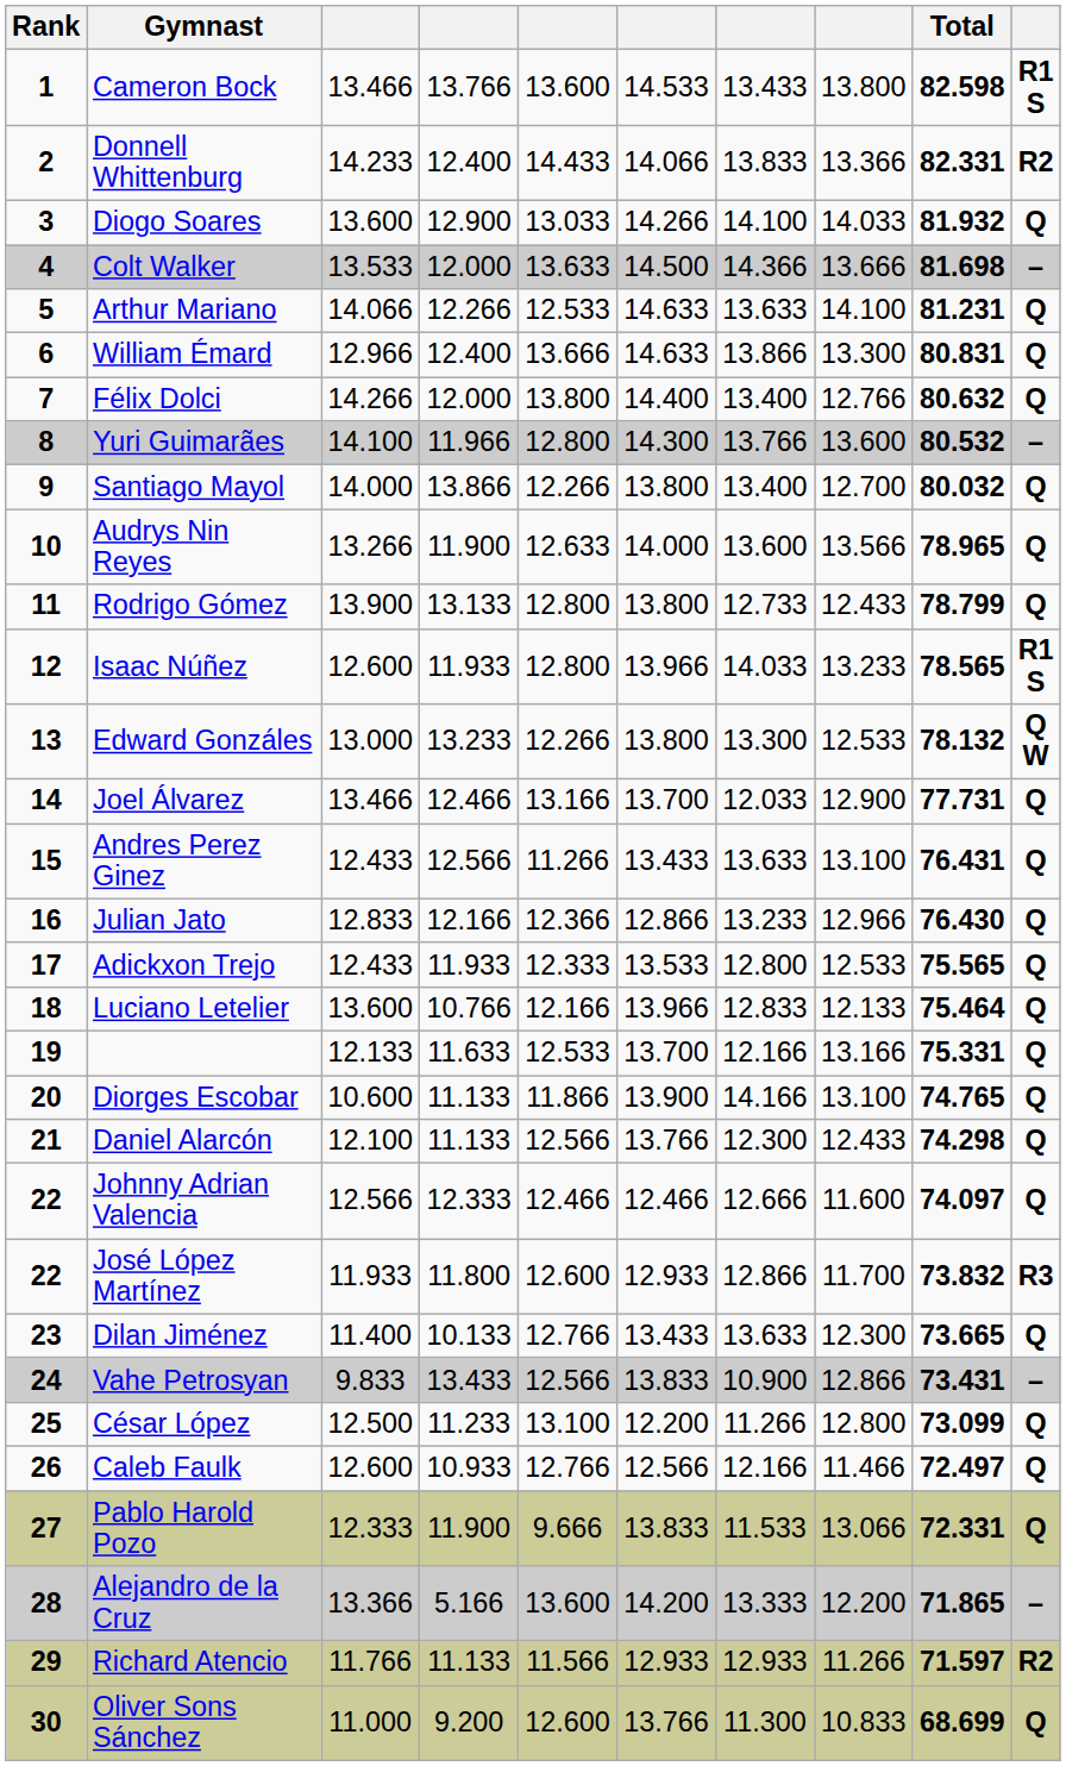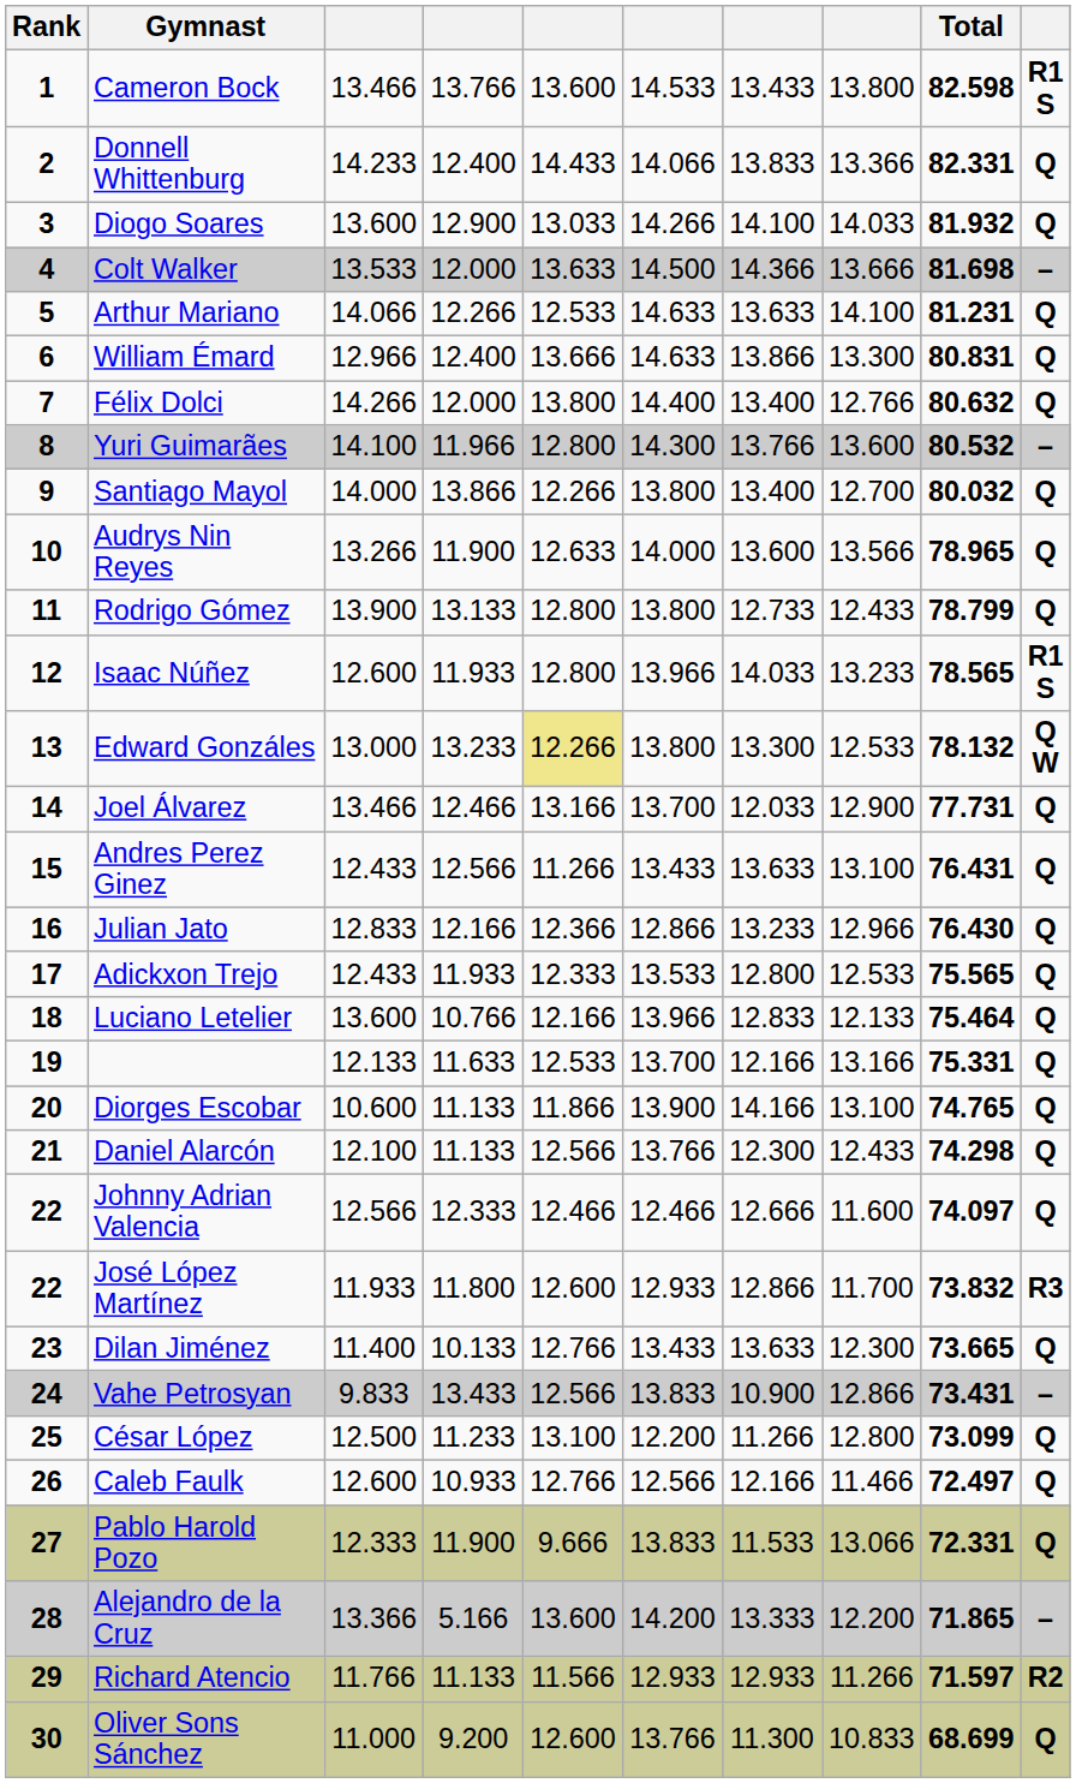 <table class="wikitable sortable" style="text-align:center; font-size:100%">
 <tr>
 <th scope="col" style="width:15px;">Rank</th>
 <th scope="col" style="width:175px;">Gymnast</th>
 <th scope="col" style="width:50px;"></th>
 <th scope="col" style="width:50px;"></th>
 <th scope="col" style="width:50px;"></th>
 <th scope="col" style="width:50px;"></th>
 <th scope="col" style="width:50px;"></th>
 <th scope="col" style="width:50px;"></th>
 <th scope="col" style="width:50px;">Total</th>
 <th scope="col" style="width:15px;"></th>
 </tr>
 <tr>
 <td scope="row" style="text-align:center;"><strong>1</strong></td>
 <td style="text-align:left;"> <a href='#'>Cameron Bock</a></td>
 <td>13.466</td>
 <td>13.766</td>
 <td>13.600</td>
 <td>14.533</td>
 <td>13.433</td>
 <td>13.800</td>
 <td><strong>82.598</strong></td>
 <td><strong>R1 S</strong></td>
 </tr>
 <tr>
 <td scope="row" style="text-align:center;"><strong>2</strong></td>
 <td style="text-align:left;"> <a href='#'>Donnell Whittenburg</a></td>
 <td>14.233</td>
 <td>12.400</td>
 <td>14.433</td>
 <td>14.066</td>
 <td>13.833</td>
 <td>13.366</td>
 <td><strong>82.331</strong></td>
-<td><strong>R2 </strong></td>
+<td><strong>Q</strong></td>
 </tr>
 <tr>
 <td scope="row" style="text-align:center;"><strong>3</strong></td>
 <td style="text-align:left;"> <a href='#'>Diogo Soares</a></td>
 <td>13.600</td>
 <td>12.900</td>
 <td>13.033</td>
 <td>14.266</td>
 <td>14.100</td>
 <td>14.033</td>
 <td><strong>81.932</strong></td>
 <td><strong>Q</strong></td>
 </tr>
 <tr style="background:#cccccc;">
 <td scope="row" style="text-align:center;"><strong>4</strong></td>
 <td style="text-align:left;"> <a href='#'>Colt Walker</a></td>
 <td>13.533</td>
 <td>12.000</td>
 <td>13.633</td>
 <td>14.500</td>
 <td>14.366</td>
 <td>13.666</td>
 <td><strong>81.698</strong></td>
 <td><strong>–</strong></td>
 </tr>
 <tr>
 <td scope="row" style="text-align:center;"><strong>5</strong></td>
 <td style="text-align:left;"> <a href='#'>Arthur Mariano</a></td>
 <td>14.066</td>
 <td>12.266</td>
 <td>12.533</td>
 <td>14.633</td>
 <td>13.633</td>
 <td>14.100</td>
 <td><strong>81.231</strong></td>
 <td><strong>Q</strong></td>
 </tr>
 <tr>
 <td scope="row" style="text-align:center;"><strong>6</strong></td>
 <td style="text-align:left;"> <a href='#'>William Émard</a></td>
 <td>12.966</td>
 <td>12.400</td>
 <td>13.666</td>
 <td>14.633</td>
 <td>13.866</td>
 <td>13.300</td>
 <td><strong>80.831</strong></td>
 <td><strong>Q</strong></td>
 </tr>
 <tr>
 <td scope="row" style="text-align:center;"><strong>7</strong></td>
 <td style="text-align:left;"> <a href='#'>Félix Dolci</a></td>
 <td>14.266</td>
 <td>12.000</td>
 <td>13.800</td>
 <td>14.400</td>
 <td>13.400</td>
 <td>12.766</td>
 <td><strong>80.632</strong></td>
 <td><strong>Q</strong></td>
 </tr>
 <tr style="background:#cccccc;">
 <td scope="row" style="text-align:center;"><strong>8</strong></td>
 <td style="text-align:left;"> <a href='#'>Yuri Guimarães</a></td>
 <td>14.100</td>
 <td>11.966</td>
 <td>12.800</td>
 <td>14.300</td>
 <td>13.766</td>
 <td>13.600</td>
 <td><strong>80.532</strong></td>
 <td><strong>–</strong></td>
 </tr>
 <tr>
 <td scope="row" style="text-align:center;"><strong>9</strong></td>
 <td style="text-align:left;"> <a href='#'>Santiago Mayol</a></td>
 <td>14.000</td>
 <td>13.866</td>
 <td>12.266</td>
 <td>13.800</td>
 <td>13.400</td>
 <td>12.700</td>
 <td><strong>80.032</strong></td>
 <td><strong>Q</strong></td>
 </tr>
 <tr>
 <td scope="row" style="text-align:center;"><strong>10</strong></td>
 <td style="text-align:left;"> <a href='#'>Audrys Nin Reyes</a></td>
 <td>13.266</td>
 <td>11.900</td>
 <td>12.633</td>
 <td>14.000</td>
 <td>13.600</td>
 <td>13.566</td>
 <td><strong>78.965</strong></td>
 <td><strong>Q</strong></td>
 </tr>
 <tr>
 <td scope="row" style="text-align:center;"><strong>11</strong></td>
 <td style="text-align:left;"> <a href='#'>Rodrigo Gómez</a></td>
 <td>13.900</td>
 <td>13.133</td>
 <td>12.800</td>
 <td>13.800</td>
 <td>12.733</td>
 <td>12.433</td>
 <td><strong>78.799</strong></td>
 <td><strong>Q</strong></td>
 </tr>
 <tr>
 <td scope="row" style="text-align:center;"><strong>12</strong></td>
 <td style="text-align:left;"> <a href='#'>Isaac Núñez</a></td>
 <td>12.600</td>
 <td>11.933</td>
 <td>12.800</td>
 <td>13.966</td>
 <td>14.033</td>
 <td>13.233</td>
 <td><strong>78.565</strong></td>
 <td><strong>R1 S</strong></td>
 </tr>
 <tr>
 <td scope="row" style="text-align:center;"><strong>13</strong></td>
 <td style="text-align:left;"> <a href='#'>Edward Gonzáles</a></td>
 <td>13.000</td>
 <td>13.233</td>
-<td>12.266</td>
+<td style="background: khaki;">12.266</td>
 <td>13.800</td>
 <td>13.300</td>
 <td>12.533</td>
 <td><strong>78.132</strong></td>
 <td><strong>Q W</strong></td>
 </tr>
 <tr>
 <td scope="row" style="text-align:center;"><strong>14</strong></td>
 <td style="text-align:left;"> <a href='#'>Joel Álvarez</a></td>
 <td>13.466</td>
 <td>12.466</td>
 <td>13.166</td>
 <td>13.700</td>
 <td>12.033</td>
 <td>12.900</td>
 <td><strong>77.731</strong></td>
 <td><strong>Q</strong></td>
 </tr>
 <tr>
 <td scope="row" style="text-align:center;"><strong>15</strong></td>
 <td style="text-align:left;"> <a href='#'>Andres Perez Ginez</a></td>
 <td>12.433</td>
 <td>12.566</td>
 <td>11.266</td>
 <td>13.433</td>
 <td>13.633</td>
 <td>13.100</td>
 <td><strong>76.431</strong></td>
 <td><strong>Q</strong></td>
 </tr>
 <tr>
 <td scope="row" style="text-align:center;"><strong>16</strong></td>
 <td style="text-align:left;"> <a href='#'>Julian Jato</a></td>
 <td>12.833</td>
 <td>12.166</td>
 <td>12.366</td>
 <td>12.866</td>
 <td>13.233</td>
 <td>12.966</td>
 <td><strong>76.430</strong></td>
 <td><strong>Q</strong></td>
 </tr>
 <tr>
 <td scope="row" style="text-align:center;"><strong>17</strong></td>
 <td style="text-align:left;"> <a href='#'>Adickxon Trejo</a></td>
 <td>12.433</td>
 <td>11.933</td>
 <td>12.333</td>
 <td>13.533</td>
 <td>12.800</td>
 <td>12.533</td>
 <td><strong>75.565</strong></td>
 <td><strong>Q</strong></td>
 </tr>
 <tr>
 <td scope="row" style="text-align:center;"><strong>18</strong></td>
 <td style="text-align:left;"> <a href='#'>Luciano Letelier</a></td>
 <td>13.600</td>
 <td>10.766</td>
 <td>12.166</td>
 <td>13.966</td>
 <td>12.833</td>
 <td>12.133</td>
 <td><strong>75.464</strong></td>
 <td><strong>Q</strong></td>
 </tr>
 <tr>
 <td scope="row" style="text-align:center;"><strong>19</strong></td>
 <td style="text-align:left;"></td>
 <td>12.133</td>
 <td>11.633</td>
 <td>12.533</td>
 <td>13.700</td>
 <td>12.166</td>
 <td>13.166</td>
 <td><strong>75.331</strong></td>
 <td><strong>Q</strong></td>
 </tr>
 <tr>
 <td scope="row" style="text-align:center;"><strong>20</strong></td>
 <td style="text-align:left;"> <a href='#'>Diorges Escobar</a></td>
 <td>10.600</td>
 <td>11.133</td>
 <td>11.866</td>
 <td>13.900</td>
 <td>14.166</td>
 <td>13.100</td>
 <td><strong>74.765</strong></td>
 <td><strong>Q</strong></td>
 </tr>
 <tr>
 <td scope="row" style="text-align:center;"><strong>21</strong></td>
 <td style="text-align:left;"> <a href='#'>Daniel Alarcón</a></td>
 <td>12.100</td>
 <td>11.133</td>
 <td>12.566</td>
 <td>13.766</td>
 <td>12.300</td>
 <td>12.433</td>
 <td><strong>74.298</strong></td>
 <td><strong>Q</strong></td>
 </tr>
 <tr>
 <td scope="row" style="text-align:center;"><strong>22</strong></td>
 <td style="text-align:left;"> <a href='#'>Johnny Adrian Valencia</a></td>
 <td>12.566</td>
 <td>12.333</td>
 <td>12.466</td>
 <td>12.466</td>
 <td>12.666</td>
 <td>11.600</td>
 <td><strong>74.097</strong></td>
 <td><strong>Q</strong></td>
 </tr>
 <tr>
 <td scope="row" style="text-align:center;"><strong>22</strong></td>
 <td style="text-align:left;"> <a href='#'>José López Martínez</a></td>
 <td>11.933</td>
 <td>11.800</td>
 <td>12.600</td>
 <td>12.933</td>
 <td>12.866</td>
 <td>11.700</td>
 <td><strong>73.832</strong></td>
 <td><strong>R3</strong></td>
 </tr>
 <tr>
 <td scope="row" style="text-align:center;"><strong>23</strong></td>
 <td style="text-align:left;"> <a href='#'>Dilan Jiménez</a></td>
 <td>11.400</td>
 <td>10.133</td>
 <td>12.766</td>
 <td>13.433</td>
 <td>13.633</td>
 <td>12.300</td>
 <td><strong>73.665</strong></td>
 <td><strong>Q</strong></td>
 </tr>
 <tr style="background:#cccccc;">
 <td scope="row" style="text-align:center;"><strong>24</strong></td>
 <td style="text-align:left;"> <a href='#'>Vahe Petrosyan</a></td>
 <td>9.833</td>
 <td>13.433</td>
 <td>12.566</td>
 <td>13.833</td>
 <td>10.900</td>
 <td>12.866</td>
 <td><strong>73.431</strong></td>
 <td><strong>–</strong></td>
 </tr>
 <tr>
 <td scope="row" style="text-align:center;"><strong>25</strong></td>
 <td style="text-align:left;"> <a href='#'>César López</a></td>
 <td>12.500</td>
 <td>11.233</td>
 <td>13.100</td>
 <td>12.200</td>
 <td>11.266</td>
 <td>12.800</td>
 <td><strong>73.099</strong></td>
 <td><strong>Q</strong></td>
 </tr>
 <tr>
 <td scope="row" style="text-align:center;"><strong>26</strong></td>
 <td style="text-align:left;"> <a href='#'>Caleb Faulk</a></td>
 <td>12.600</td>
 <td>10.933</td>
 <td>12.766</td>
 <td>12.566</td>
 <td>12.166</td>
 <td>11.466</td>
 <td><strong>72.497</strong></td>
 <td><strong>Q</strong></td>
 </tr>
 <tr style="background:#cccc99;">
 <td scope="row" style="text-align:center;"><strong>27</strong></td>
 <td style="text-align:left;"> <a href='#'>Pablo Harold Pozo</a></td>
 <td>12.333</td>
 <td>11.900</td>
 <td>9.666</td>
 <td>13.833</td>
 <td>11.533</td>
 <td>13.066</td>
 <td><strong>72.331</strong></td>
 <td><strong>Q</strong></td>
 </tr>
 <tr style="background:#cccccc;">
 <td scope="row" style="text-align:center;"><strong>28</strong></td>
 <td style="text-align:left;"> <a href='#'>Alejandro de la Cruz</a></td>
 <td>13.366</td>
 <td>5.166</td>
 <td>13.600</td>
 <td>14.200</td>
 <td>13.333</td>
 <td>12.200</td>
 <td><strong>71.865</strong></td>
 <td><strong>–</strong></td>
 </tr>
 <tr style="background:#cccc99;">
 <td scope="row" style="text-align:center;"><strong>29</strong></td>
 <td style="text-align:left;"> <a href='#'>Richard Atencio</a></td>
 <td>11.766</td>
 <td>11.133</td>
 <td>11.566</td>
 <td>12.933</td>
 <td>12.933</td>
 <td>11.266</td>
 <td><strong>71.597</strong></td>
 <td><strong>R2 </strong></td>
 </tr>
 <tr style="background:#cccc99;">
 <td scope="row" style="text-align:center;"><strong>30</strong></td>
 <td style="text-align:left;"> <a href='#'>Oliver Sons Sánchez</a></td>
 <td>11.000</td>
 <td>9.200</td>
 <td>12.600</td>
 <td>13.766</td>
 <td>11.300</td>
 <td>10.833</td>
 <td><strong>68.699</strong></td>
 <td><strong>Q</strong></td>
 </tr>
 </table>
